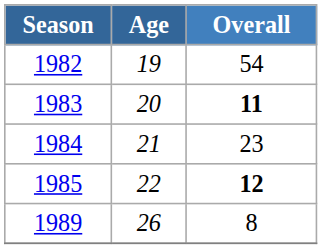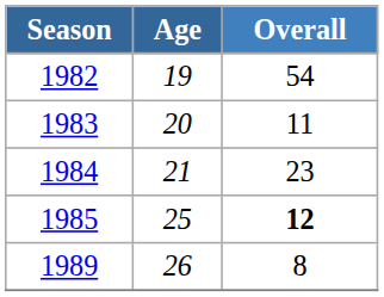 <table class="wikitable" style="font-size:95%; text-align:center; border:grey solid 1px; border-collapse:collapse; background:#ffffff;">
 <tr>
 <th style="background-color:#369; color:white; width:60px;"> Season </th>
 <th style="background-color:#369; color:white; width:40px;"> Age </th>
 <th style="background-color:#4180be; color:white; width:75px;">Overall</th>
 </tr>
 <tr>
 <td><a href='#'>1982</a></td>
 <td><em>19</em></td>
 <td>54</td>
 </tr>
 <tr>
 <td><a href='#'>1983</a></td>
 <td><em>20</em></td>
-<td><strong>11</strong></td>
+<td>11</td>
 </tr>
 <tr>
 <td><a href='#'>1984</a></td>
 <td><em>21</em></td>
 <td>23</td>
 </tr>
 <tr>
 <td><a href='#'>1985</a></td>
-<td><em>22</em></td>
+<td><em>25</em></td>
 <td><strong>12</strong></td>
 </tr>
 <tr>
 <td><a href='#'>1989</a></td>
 <td><em>26</em></td>
 <td>8</td>
 </tr>
 <tr>
 </tr>
 </table>
